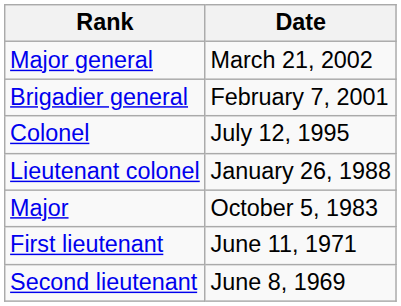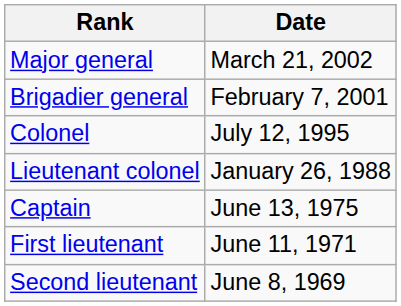 <table class="wikitable">
 <tr>
 <th>Rank</th>
 <th>Date</th>
 </tr>
 <tr>
 <td> <a href='#'>Major general</a></td>
 <td>March 21, 2002</td>
 </tr>
 <tr>
 <td> <a href='#'>Brigadier general</a></td>
 <td>February 7, 2001</td>
 </tr>
 <tr>
 <td> <a href='#'>Colonel</a></td>
 <td>July 12, 1995</td>
 </tr>
 <tr>
 <td> <a href='#'>Lieutenant colonel</a></td>
 <td>January 26, 1988</td>
 </tr>
 <tr>
-<td> <a href='#'>Major</a></td>
-<td>October 5, 1983</td>
+<td> <a href='#'>Captain</a></td>
+<td>June 13, 1975</td>
 </tr>
 <tr>
 <td> <a href='#'>First lieutenant</a></td>
 <td>June 11, 1971</td>
 </tr>
 <tr>
 <td> <a href='#'>Second lieutenant</a></td>
 <td>June 8, 1969</td>
 </tr>
 </table>
